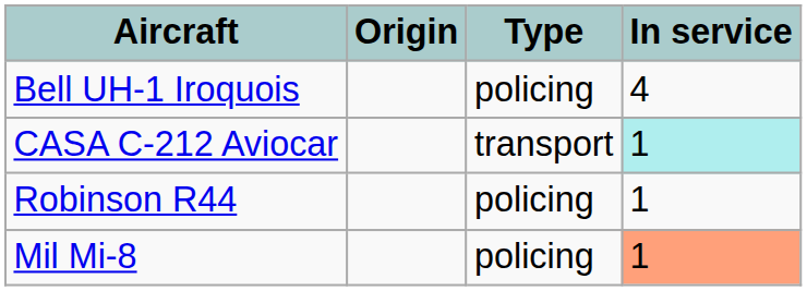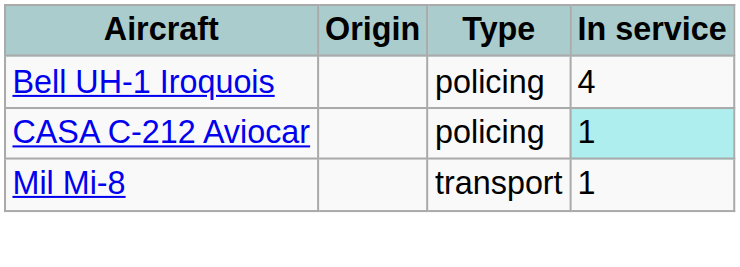 <table class="wikitable">
 <tr>
 <th style="text-align:center; background:#acc;">Aircraft</th>
 <th style="text-align: center; background:#acc;">Origin</th>
 <th style="text-align:l center; background:#acc;">Type</th>
 <th style="text-align:center; background:#acc;">In service</th>
 </tr>
 <tr>
 <td><a href='#'>Bell UH-1 Iroquois</a></td>
 <td></td>
 <td>policing</td>
 <td>4</td>
 </tr>
 <tr>
 <td><a href='#'>CASA C-212 Aviocar</a></td>
 <td></td>
-<td>transport</td>
+<td>policing</td>
 <td style="background: paleturquoise;">1</td>
-</tr>
-<tr>
-<td><a href='#'>Robinson R44</a></td>
-<td></td>
-<td>policing</td>
-<td>1</td>
 </tr>
 <tr>
 <td><a href='#'>Mil Mi-8</a></td>
 <td></td>
-<td>policing</td>
-<td style="background: lightsalmon;">1</td>
+<td>transport</td>
+<td>1</td>
 </tr>
 </table>
